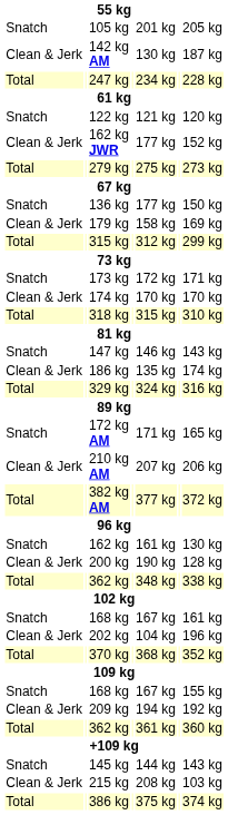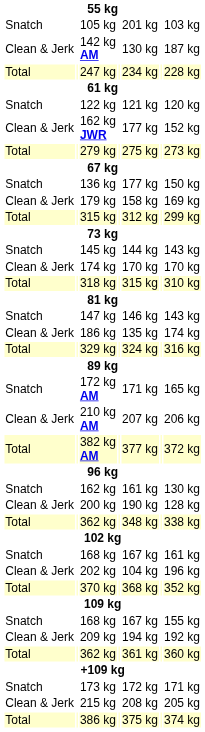 <table>
 <tr>
 <th colspan=7>55 kg</th>
 </tr>
 <tr>
 <td>Snatch</td>
 <td></td>
 <td>105 kg</td>
 <td></td>
 <td>201 kg</td>
 <td></td>
-<td>205 kg</td>
+<td>103 kg</td>
 </tr>
 <tr>
 <td>Clean & Jerk</td>
 <td></td>
 <td>142 kg<br><strong><a href='#'>AM</a></strong></td>
 <td></td>
 <td>130 kg</td>
 <td></td>
 <td>187 kg</td>
 </tr>
 <tr bgcolor=ffffcc>
 <td>Total</td>
 <td></td>
 <td>247 kg</td>
 <td></td>
 <td>234 kg</td>
 <td></td>
 <td>228 kg</td>
 </tr>
 <tr>
 <th colspan=7>61 kg</th>
 </tr>
 <tr>
 <td>Snatch</td>
 <td></td>
 <td>122 kg</td>
 <td></td>
 <td>121 kg</td>
 <td></td>
 <td>120 kg</td>
 </tr>
 <tr>
 <td>Clean & Jerk</td>
 <td></td>
 <td>162 kg<br><strong><a href='#'>JWR</a></strong></td>
 <td></td>
 <td>177 kg</td>
 <td></td>
 <td>152 kg</td>
 </tr>
 <tr bgcolor=ffffcc>
 <td>Total</td>
 <td></td>
 <td>279 kg</td>
 <td></td>
 <td>275 kg</td>
 <td></td>
 <td>273 kg</td>
 </tr>
 <tr>
 <th colspan=7>67 kg</th>
 </tr>
 <tr>
 <td>Snatch</td>
 <td></td>
 <td>136 kg</td>
 <td></td>
 <td>177 kg</td>
 <td></td>
 <td>150 kg</td>
 </tr>
 <tr>
 <td>Clean & Jerk</td>
 <td></td>
 <td>179 kg</td>
 <td></td>
 <td>158 kg</td>
 <td></td>
 <td>169 kg</td>
 </tr>
 <tr bgcolor=ffffcc>
 <td>Total</td>
 <td></td>
 <td>315 kg</td>
 <td></td>
 <td>312 kg</td>
 <td></td>
 <td>299 kg</td>
 </tr>
 <tr>
 <th colspan=7>73 kg</th>
 </tr>
 <tr>
 <td>Snatch</td>
 <td></td>
-<td>173 kg</td>
+<td>145 kg</td>
 <td></td>
-<td>172 kg</td>
+<td>144 kg</td>
 <td></td>
-<td>171 kg</td>
+<td>143 kg</td>
 </tr>
 <tr>
 <td>Clean & Jerk</td>
 <td></td>
 <td>174 kg</td>
 <td></td>
 <td>170 kg</td>
 <td></td>
 <td>170 kg</td>
 </tr>
 <tr bgcolor=ffffcc>
 <td>Total</td>
 <td></td>
 <td>318 kg</td>
 <td></td>
 <td>315 kg</td>
 <td></td>
 <td>310 kg</td>
 </tr>
 <tr>
 <th colspan=7>81 kg</th>
 </tr>
 <tr>
 <td>Snatch</td>
 <td></td>
 <td>147 kg</td>
 <td></td>
 <td>146 kg</td>
 <td></td>
 <td>143 kg</td>
 </tr>
 <tr>
 <td>Clean & Jerk</td>
 <td></td>
 <td>186 kg</td>
 <td></td>
 <td>135 kg</td>
 <td></td>
 <td>174 kg</td>
 </tr>
 <tr bgcolor=ffffcc>
 <td>Total</td>
 <td></td>
 <td>329 kg</td>
 <td></td>
 <td>324 kg</td>
 <td></td>
 <td>316 kg</td>
 </tr>
 <tr>
 <th colspan=7>89 kg</th>
 </tr>
 <tr>
 <td>Snatch</td>
 <td></td>
 <td>172 kg<br><strong><a href='#'>AM</a></strong></td>
 <td></td>
 <td>171 kg</td>
 <td></td>
 <td>165 kg</td>
 </tr>
 <tr>
 <td>Clean & Jerk</td>
 <td></td>
 <td>210 kg<br><strong><a href='#'>AM</a></strong></td>
 <td></td>
 <td>207 kg</td>
 <td></td>
 <td>206 kg</td>
 </tr>
 <tr bgcolor=ffffcc>
 <td>Total</td>
 <td></td>
 <td>382 kg<br><strong><a href='#'>AM</a></strong></td>
 <td></td>
 <td>377 kg</td>
 <td></td>
 <td>372 kg</td>
 </tr>
 <tr>
 <th colspan=7>96 kg</th>
 </tr>
 <tr>
 <td>Snatch</td>
 <td></td>
 <td>162 kg</td>
 <td></td>
 <td>161 kg</td>
 <td></td>
 <td>130 kg</td>
 </tr>
 <tr>
 <td>Clean & Jerk</td>
 <td></td>
 <td>200 kg</td>
 <td></td>
 <td>190 kg</td>
 <td></td>
 <td>128 kg</td>
 </tr>
 <tr bgcolor=ffffcc>
 <td>Total</td>
 <td></td>
 <td>362 kg</td>
 <td></td>
 <td>348 kg</td>
 <td></td>
 <td>338 kg</td>
 </tr>
 <tr>
 <th colspan=7>102 kg</th>
 </tr>
 <tr>
 <td>Snatch</td>
 <td></td>
 <td>168 kg</td>
 <td></td>
 <td>167 kg</td>
 <td></td>
 <td>161 kg</td>
 </tr>
 <tr>
 <td>Clean & Jerk</td>
 <td></td>
 <td>202 kg</td>
 <td></td>
 <td>104 kg</td>
 <td></td>
 <td>196 kg</td>
 </tr>
 <tr bgcolor=ffffcc>
 <td>Total</td>
 <td></td>
 <td>370 kg</td>
 <td></td>
 <td>368 kg</td>
 <td></td>
 <td>352 kg</td>
 </tr>
 <tr>
 <th colspan=7>109 kg</th>
 </tr>
 <tr>
 <td>Snatch</td>
 <td></td>
 <td>168 kg</td>
 <td></td>
 <td>167 kg</td>
 <td></td>
 <td>155 kg</td>
 </tr>
 <tr>
 <td>Clean & Jerk</td>
 <td></td>
 <td>209 kg</td>
 <td></td>
 <td>194 kg</td>
 <td></td>
 <td>192 kg</td>
 </tr>
 <tr bgcolor=ffffcc>
 <td>Total</td>
 <td></td>
 <td>362 kg</td>
 <td></td>
 <td>361 kg</td>
 <td></td>
 <td>360 kg</td>
 </tr>
 <tr>
 <th colspan=7>+109 kg</th>
 </tr>
 <tr>
 <td>Snatch</td>
 <td></td>
-<td>145 kg</td>
+<td>173 kg</td>
 <td></td>
-<td>144 kg</td>
+<td>172 kg</td>
 <td></td>
-<td>143 kg</td>
+<td>171 kg</td>
 </tr>
 <tr>
 <td>Clean & Jerk</td>
 <td></td>
 <td>215 kg</td>
 <td></td>
 <td>208 kg</td>
 <td></td>
-<td>103 kg</td>
+<td>205 kg</td>
 </tr>
 <tr bgcolor=ffffcc>
 <td>Total</td>
 <td></td>
 <td>386 kg</td>
 <td></td>
 <td>375 kg</td>
 <td></td>
 <td>374 kg</td>
 </tr>
 </table>
